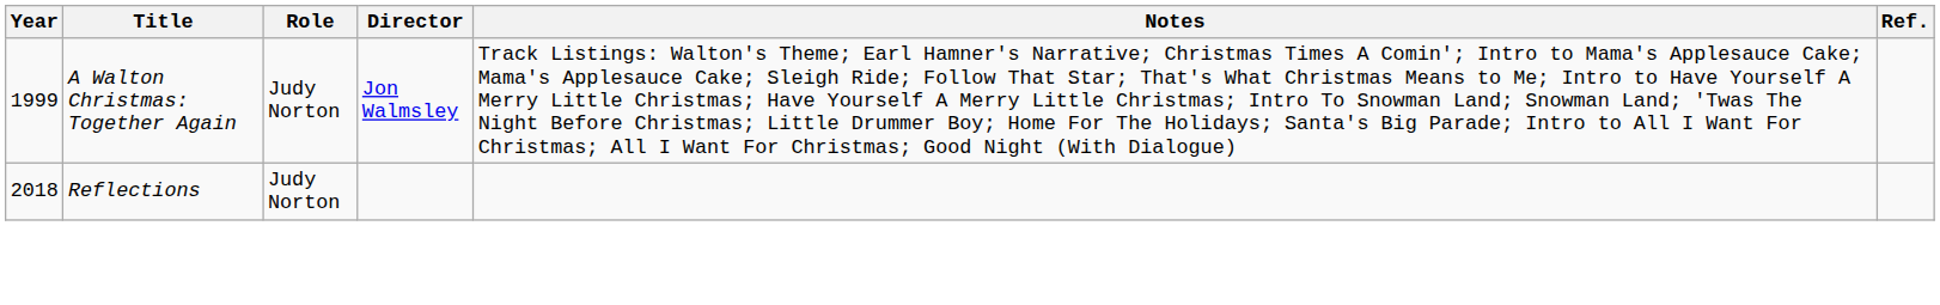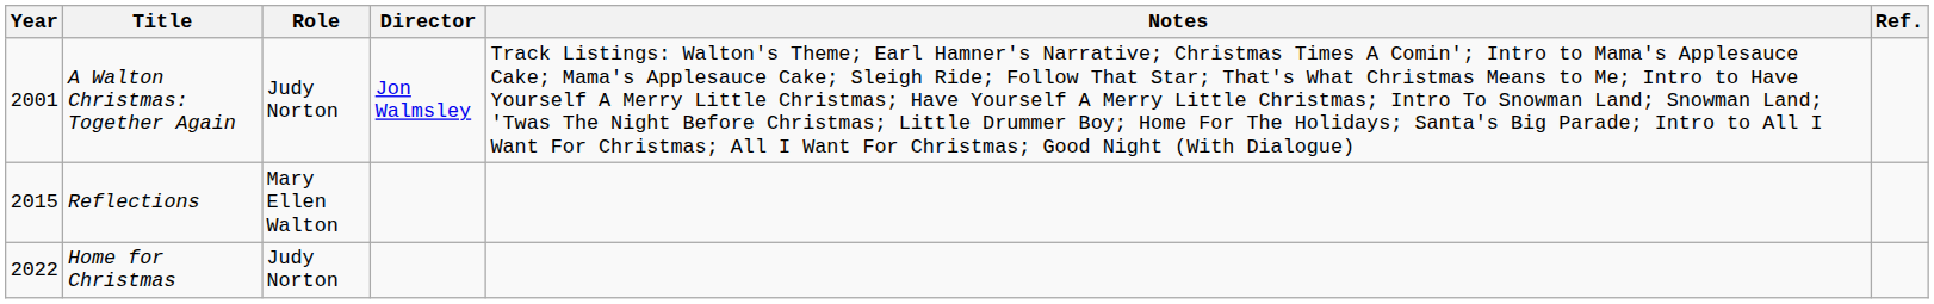 <table class="wikitable sortable">
 <tr>
 <th>Year</th>
 <th>Title</th>
 <th>Role</th>
 <th>Director</th>
 <th class="unsortable">Notes</th>
 <th class="unsortable">Ref.</th>
 </tr>
 <tr>
-<td>1999</td>
+<td>2001</td>
 <td><em>A Walton Christmas: Together Again</em></td>
 <td>Judy Norton</td>
 <td><a href='#'>Jon Walmsley</a></td>
 <td>Track Listings: Walton's Theme; Earl Hamner's Narrative; Christmas Times A Comin'; Intro to Mama's Applesauce Cake; Mama's Applesauce Cake; Sleigh Ride; Follow That Star; That's What Christmas Means to Me; Intro to Have Yourself A Merry Little Christmas; Have Yourself A Merry Little Christmas; Intro To Snowman Land; Snowman Land; 'Twas The Night Before Christmas; Little Drummer Boy; Home For The Holidays; Santa's Big Parade; Intro to All I Want For Christmas; All I Want For Christmas; Good Night (With Dialogue)</td>
 <td></td>
 </tr>
 <tr>
-<td>2018</td>
+<td>2015</td>
 <td><em>Reflections</em></td>
+<td>Mary Ellen Walton</td>
+<td></td>
+<td></td>
+<td></td>
+</tr>
+<tr>
+<td>2022</td>
+<td><em>Home for Christmas</em></td>
 <td>Judy Norton</td>
 <td></td>
 <td></td>
 <td></td>
 </tr>
 </table>
